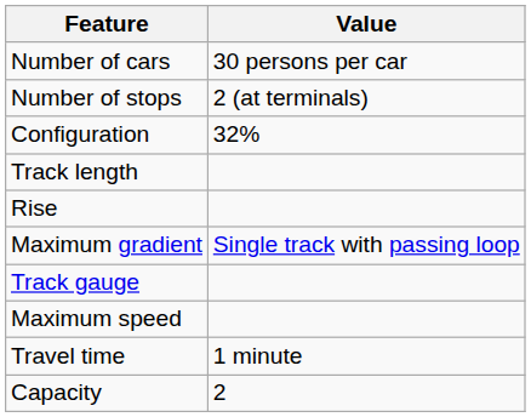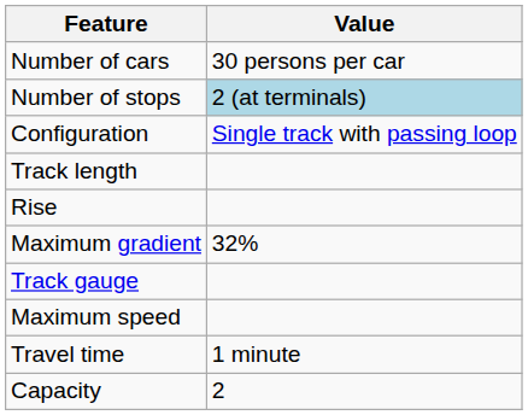 <table class="wikitable sortable mw-datatable plainrowheaders">
 <tr>
 <th>Feature</th>
 <th>Value</th>
 </tr>
 <tr>
 <td>Number of cars</td>
 <td>30 persons per car</td>
 </tr>
 <tr>
 <td>Number of stops</td>
-<td>2 (at terminals)</td>
+<td style="background: lightblue;">2 (at terminals)</td>
 </tr>
 <tr>
 <td>Configuration</td>
-<td>32%</td>
+<td><a href='#'>Single track</a> with <a href='#'>passing loop</a></td>
 </tr>
 <tr>
 <td>Track length</td>
 <td></td>
 </tr>
 <tr>
 <td>Rise</td>
 <td></td>
 </tr>
 <tr>
 <td>Maximum <a href='#'>gradient</a></td>
-<td><a href='#'>Single track</a> with <a href='#'>passing loop</a></td>
+<td>32%</td>
 </tr>
 <tr>
 <td><a href='#'>Track gauge</a></td>
 <td></td>
 </tr>
 <tr>
 <td>Maximum speed</td>
 <td></td>
 </tr>
 <tr>
 <td>Travel time</td>
 <td>1 minute</td>
 </tr>
 <tr>
 <td>Capacity</td>
 <td>2</td>
 </tr>
 </table>
